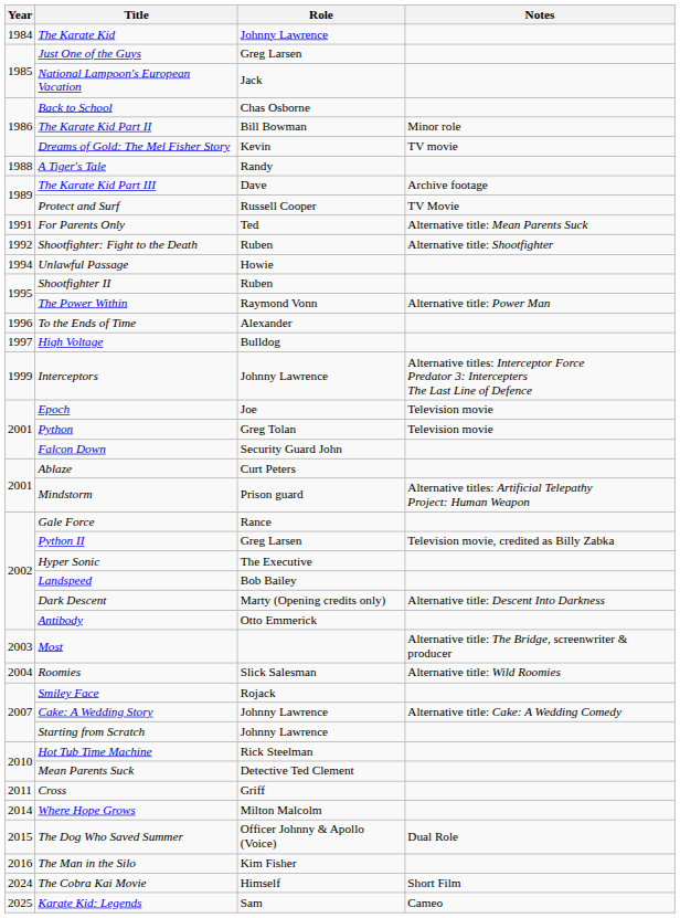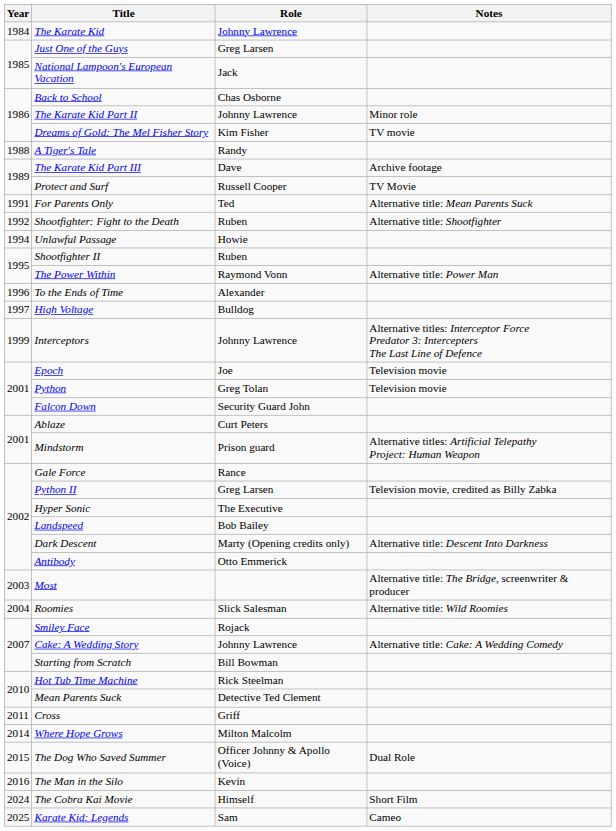 <table class="wikitable sortable">
 <tr>
 <th>Year</th>
 <th>Title</th>
 <th>Role</th>
 <th class="unsortable">Notes</th>
 </tr>
 <tr>
 <td>1984</td>
 <td><em><a href='#'>The Karate Kid</a></em></td>
 <td><a href='#'>Johnny Lawrence</a></td>
 <td></td>
 </tr>
 <tr>
 <td rowspan=2>1985</td>
 <td><em><a href='#'>Just One of the Guys</a></em></td>
 <td>Greg Larsen</td>
 <td></td>
 </tr>
 <tr>
 <td><em><a href='#'>National Lampoon's European Vacation</a></em></td>
 <td>Jack</td>
 <td></td>
 </tr>
 <tr>
 <td rowspan=3>1986</td>
 <td><em><a href='#'>Back to School</a></em></td>
 <td>Chas Osborne</td>
 <td></td>
 </tr>
 <tr>
 <td><em><a href='#'>The Karate Kid Part II</a></em></td>
-<td>Bill Bowman</td>
+<td>Johnny Lawrence</td>
 <td>Minor role</td>
 </tr>
 <tr>
 <td><em><a href='#'>Dreams of Gold: The Mel Fisher Story</a></em></td>
-<td>Kevin</td>
+<td>Kim Fisher</td>
 <td>TV movie</td>
 </tr>
 <tr>
 <td>1988</td>
 <td><em><a href='#'>A Tiger's Tale</a></em></td>
 <td>Randy</td>
 <td></td>
 </tr>
 <tr>
 <td rowspan=2>1989</td>
 <td><em><a href='#'>The Karate Kid Part III</a></em></td>
 <td>Dave</td>
 <td>Archive footage</td>
 </tr>
 <tr>
 <td><em>Protect and Surf</em></td>
 <td>Russell Cooper</td>
 <td>TV Movie</td>
 </tr>
 <tr>
 <td>1991</td>
 <td><em>For Parents Only</em></td>
 <td>Ted</td>
 <td>Alternative title: <em>Mean Parents Suck</em></td>
 </tr>
 <tr>
 <td>1992</td>
 <td><em>Shootfighter: Fight to the Death</em></td>
 <td>Ruben</td>
 <td>Alternative title: <em>Shootfighter</em></td>
 </tr>
 <tr>
 <td>1994</td>
 <td><em>Unlawful Passage</em></td>
 <td>Howie</td>
 <td></td>
 </tr>
 <tr>
 <td rowspan=2>1995</td>
 <td><em>Shootfighter II</em></td>
 <td>Ruben</td>
 <td></td>
 </tr>
 <tr>
 <td><em><a href='#'>The Power Within</a></em></td>
 <td>Raymond Vonn</td>
 <td>Alternative title: <em>Power Man</em></td>
 </tr>
 <tr>
 <td>1996</td>
 <td><em>To the Ends of Time</em></td>
 <td>Alexander</td>
 <td></td>
 </tr>
 <tr>
 <td>1997</td>
 <td><a href='#'><em>High Voltage</em></a></td>
 <td>Bulldog</td>
 <td></td>
 </tr>
 <tr>
 <td>1999</td>
 <td><em>Interceptors</em></td>
 <td>Johnny Lawrence</td>
 <td>Alternative titles: <em>Interceptor Force</em><br><em>Predator 3: Intercepters</em><br><em>The Last Line of Defence</em></td>
 </tr>
 <tr>
 <td rowspan="3">2001</td>
 <td><em><a href='#'>Epoch</a></em></td>
 <td>Joe</td>
 <td>Television movie</td>
 </tr>
 <tr>
 <td><em><a href='#'>Python</a></em></td>
 <td>Greg Tolan</td>
 <td>Television movie</td>
 </tr>
 <tr>
 <td><em><a href='#'>Falcon Down</a></em></td>
 <td>Security Guard John</td>
 <td></td>
 </tr>
 <tr>
 <td rowspan=2>2001</td>
 <td><em>Ablaze</em></td>
 <td>Curt Peters</td>
 <td></td>
 </tr>
 <tr>
 <td><em>Mindstorm</em></td>
 <td>Prison guard</td>
 <td>Alternative titles: <em>Artificial Telepathy</em><br><em>Project: Human Weapon</em></td>
 </tr>
 <tr>
 <td rowspan="6">2002</td>
 <td><em>Gale Force</em></td>
 <td>Rance</td>
 <td></td>
 </tr>
 <tr>
 <td><em><a href='#'>Python II</a></em></td>
 <td>Greg Larsen</td>
 <td>Television movie, credited as Billy Zabka</td>
 </tr>
 <tr>
 <td><em>Hyper Sonic</em></td>
 <td>The Executive</td>
 <td></td>
 </tr>
 <tr>
 <td><em><a href='#'>Landspeed</a></em></td>
 <td>Bob Bailey</td>
 <td></td>
 </tr>
 <tr>
 <td><em>Dark Descent</em></td>
 <td>Marty (Opening credits only)</td>
 <td>Alternative title: <em>Descent Into Darkness</em></td>
 </tr>
 <tr>
 <td><em><a href='#'>Antibody</a></em></td>
 <td>Otto Emmerick</td>
 <td></td>
 </tr>
 <tr>
 <td>2003</td>
 <td><em><a href='#'>Most</a></em></td>
 <td></td>
 <td>Alternative title: <em>The Bridge</em>, screenwriter & producer</td>
 </tr>
 <tr>
 <td>2004</td>
 <td><em>Roomies</em></td>
 <td>Slick Salesman</td>
 <td>Alternative title: <em>Wild Roomies</em></td>
 </tr>
 <tr>
 <td rowspan=3>2007</td>
 <td><em><a href='#'>Smiley Face</a></em></td>
 <td>Rojack</td>
 <td></td>
 </tr>
 <tr>
 <td><em><a href='#'>Cake: A Wedding Story</a></em></td>
 <td>Johnny Lawrence</td>
 <td>Alternative title: <em>Cake: A Wedding Comedy</em></td>
 </tr>
 <tr>
 <td><em>Starting from Scratch</em></td>
-<td>Johnny Lawrence</td>
+<td>Bill Bowman</td>
 <td></td>
 </tr>
 <tr>
 <td rowspan=2>2010</td>
 <td><em><a href='#'>Hot Tub Time Machine</a></em></td>
 <td>Rick Steelman</td>
 <td></td>
 </tr>
 <tr>
 <td><em>Mean Parents Suck</em></td>
 <td>Detective Ted Clement</td>
 <td></td>
 </tr>
 <tr>
 <td>2011</td>
 <td><em>Cross</em></td>
 <td>Griff</td>
 <td></td>
 </tr>
 <tr>
 <td>2014</td>
 <td><em><a href='#'>Where Hope Grows</a></em></td>
 <td>Milton Malcolm</td>
 <td></td>
 </tr>
 <tr>
 <td>2015</td>
 <td><em>The Dog Who Saved Summer</em></td>
 <td>Officer Johnny & Apollo (Voice)</td>
 <td>Dual Role</td>
 </tr>
 <tr>
 <td>2016</td>
 <td><em>The Man in the Silo</em></td>
-<td>Kim Fisher</td>
+<td>Kevin</td>
 <td></td>
 </tr>
 <tr>
 <td>2024</td>
 <td><em>The Cobra Kai Movie</em></td>
 <td>Himself</td>
 <td>Short Film</td>
 </tr>
 <tr>
 <td>2025</td>
 <td><em><a href='#'>Karate Kid: Legends</a></em></td>
 <td>Sam</td>
 <td>Cameo</td>
 </tr>
 </table>
